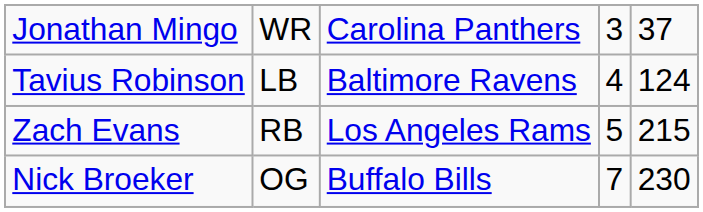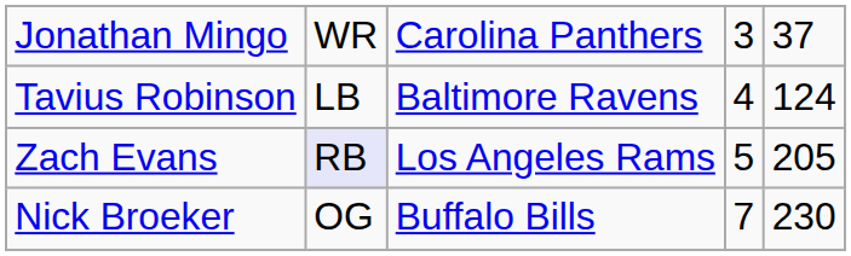 <table class="wikitable">
 <tr>
 </tr>
 <tr>
 <td><a href='#'>Jonathan Mingo</a></td>
 <td>WR</td>
 <td><a href='#'>Carolina Panthers</a></td>
 <td>3</td>
 <td>37</td>
 </tr>
 <tr>
 <td><a href='#'>Tavius Robinson</a></td>
 <td>LB</td>
 <td><a href='#'>Baltimore Ravens</a></td>
 <td>4</td>
 <td>124</td>
 </tr>
 <tr>
 <td><a href='#'>Zach Evans</a></td>
-<td>RB</td>
+<td style="background: lavender;">RB</td>
 <td><a href='#'>Los Angeles Rams</a></td>
 <td>5</td>
-<td>215</td>
+<td>205</td>
 </tr>
 <tr>
 <td><a href='#'>Nick Broeker</a></td>
 <td>OG</td>
 <td><a href='#'>Buffalo Bills</a></td>
 <td>7</td>
 <td>230</td>
 </tr>
 </table>
